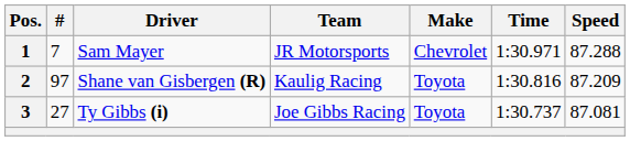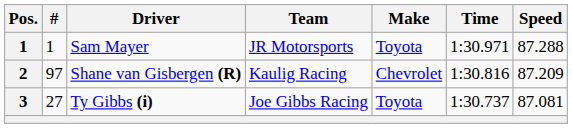 <table class="wikitable" style="font-size:95%">
 <tr>
 <th>Pos.</th>
 <th>#</th>
 <th>Driver</th>
 <th>Team</th>
 <th>Make</th>
 <th>Time</th>
 <th>Speed</th>
 </tr>
 <tr>
 <th>1</th>
-<td>7</td>
+<td>1</td>
 <td><a href='#'>Sam Mayer</a></td>
 <td><a href='#'>JR Motorsports</a></td>
-<td><a href='#'>Chevrolet</a></td>
+<td><a href='#'>Toyota</a></td>
 <td>1:30.971</td>
 <td>87.288</td>
 </tr>
 <tr>
 <th>2</th>
 <td>97</td>
 <td><a href='#'>Shane van Gisbergen</a> <strong>(R)</strong></td>
 <td><a href='#'>Kaulig Racing</a></td>
-<td><a href='#'>Toyota</a></td>
+<td><a href='#'>Chevrolet</a></td>
 <td>1:30.816</td>
 <td>87.209</td>
 </tr>
 <tr>
 <th>3</th>
 <td>27</td>
 <td><a href='#'>Ty Gibbs</a> <strong>(i)</strong></td>
 <td><a href='#'>Joe Gibbs Racing</a></td>
 <td><a href='#'>Toyota</a></td>
 <td>1:30.737</td>
 <td>87.081</td>
 </tr>
 <tr>
 <th colspan="7"></th>
 </tr>
 </table>
